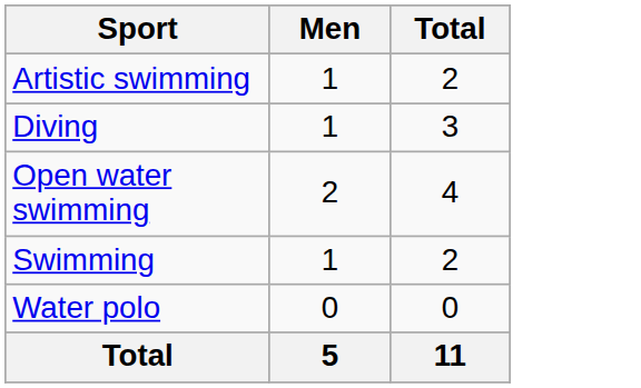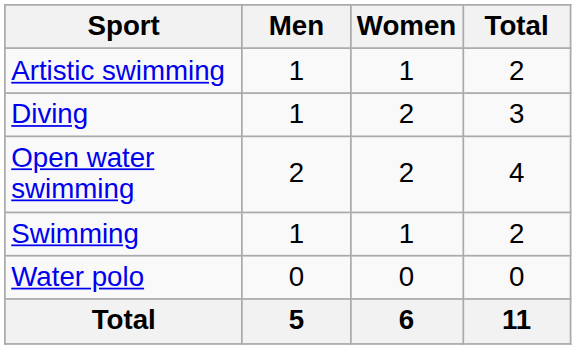 <table class="wikitable sortable" style="text-align:center;">
 <tr>
 <th width=130>Sport</th>
 <th width=55>Men</th>
+<th width=55>Women</th>
 <th width=55>Total</th>
 </tr>
 <tr>
 <td align=left><a href='#'>Artistic swimming</a></td>
+<td>1</td>
 <td>1</td>
 <td>2</td>
 </tr>
 <tr>
 <td align=left><a href='#'>Diving</a></td>
 <td>1</td>
+<td>2</td>
 <td>3</td>
 </tr>
 <tr>
 <td align=left><a href='#'>Open water swimming</a></td>
 <td>2</td>
+<td>2</td>
 <td>4</td>
 </tr>
 <tr>
 <td align=left><a href='#'>Swimming</a></td>
+<td>1</td>
 <td>1</td>
 <td>2</td>
 </tr>
 <tr>
 <td align=left><a href='#'>Water polo</a></td>
 <td>0</td>
 <td>0</td>
+<td>0</td>
 </tr>
 <tr>
 <th>Total</th>
 <th>5</th>
+<th>6</th>
 <th>11</th>
 </tr>
 </table>
